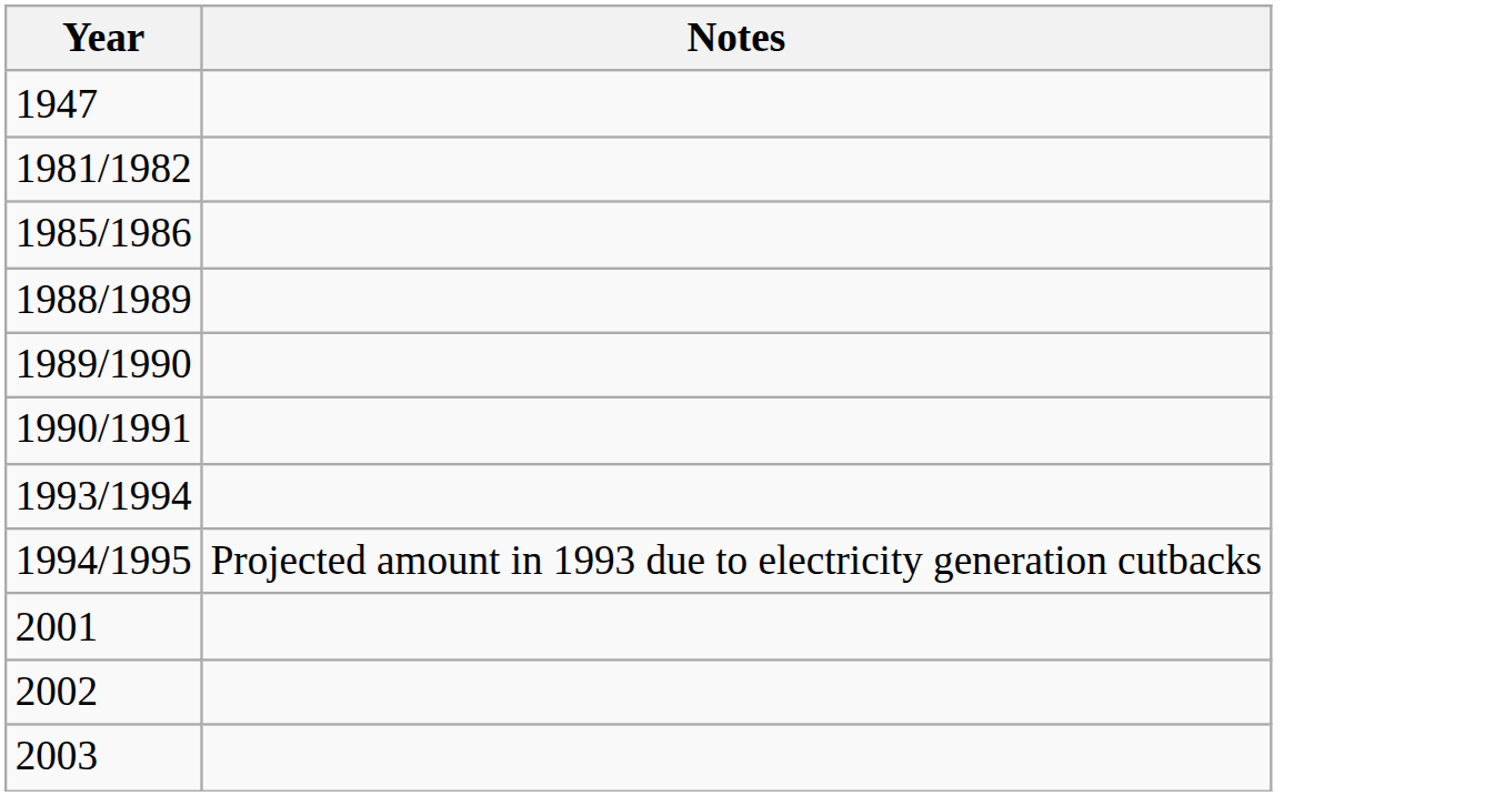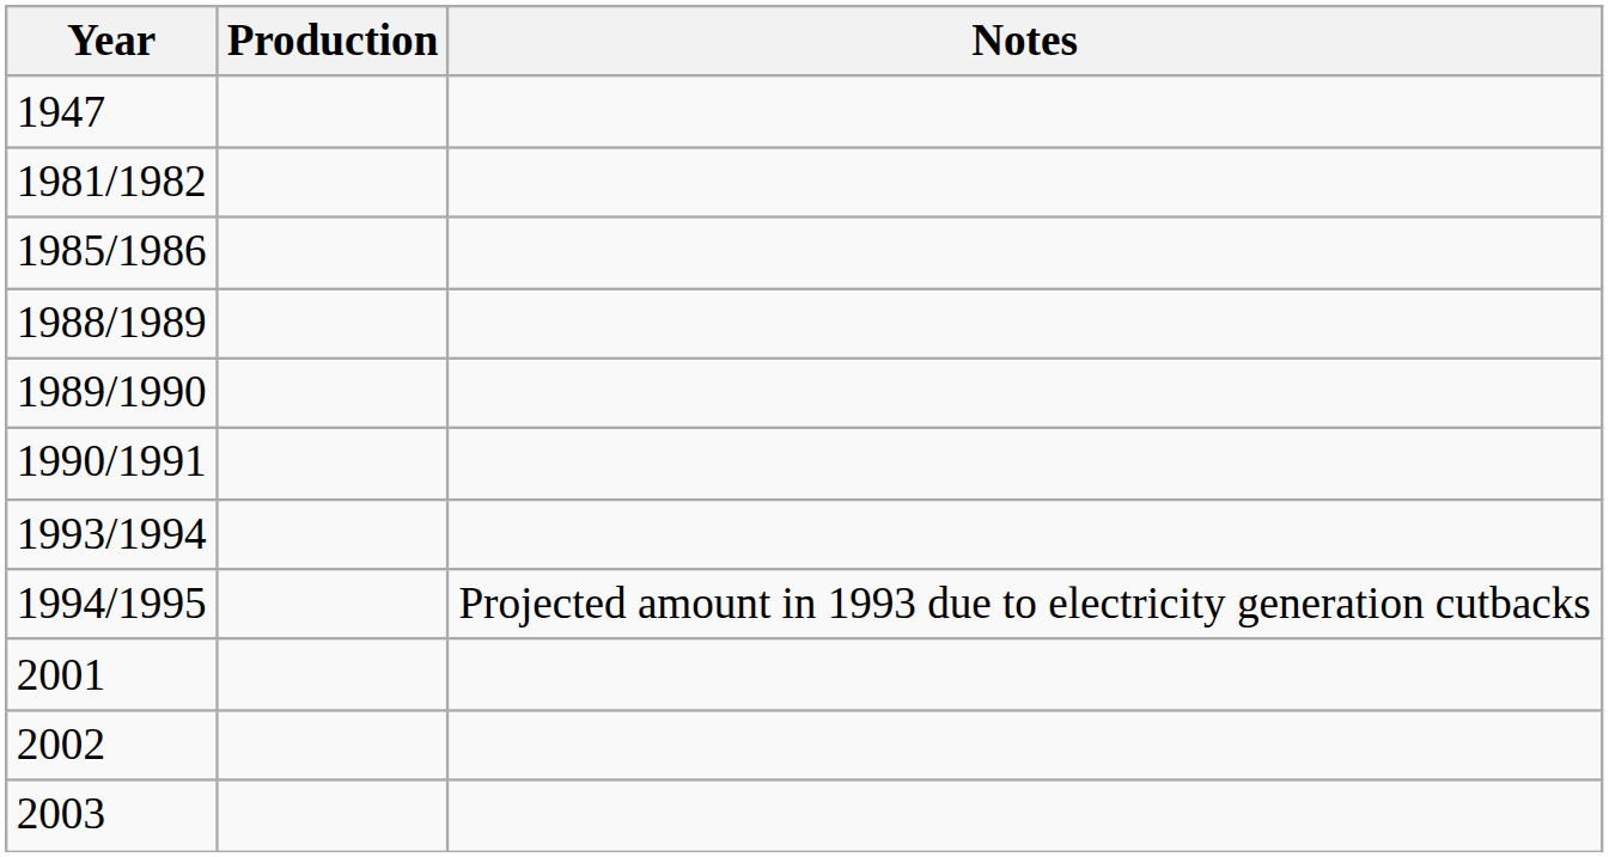 <table class="wikitable">
 <tr>
 <th>Year</th>
+<th>Production</th>
 <th>Notes</th>
 </tr>
 <tr>
 <td>1947</td>
 <td></td>
+<td></td>
 </tr>
 <tr>
 <td>1981/1982</td>
+<td></td>
 <td></td>
 </tr>
 <tr>
 <td>1985/1986</td>
 <td></td>
+<td></td>
 </tr>
 <tr>
 <td>1988/1989</td>
+<td></td>
 <td></td>
 </tr>
 <tr>
 <td>1989/1990</td>
 <td></td>
+<td></td>
 </tr>
 <tr>
 <td>1990/1991</td>
+<td></td>
 <td></td>
 </tr>
 <tr>
 <td>1993/1994</td>
 <td></td>
+<td></td>
 </tr>
 <tr>
 <td>1994/1995</td>
+<td></td>
 <td>Projected amount in 1993 due to electricity generation cutbacks</td>
 </tr>
 <tr>
 <td>2001</td>
 <td></td>
+<td></td>
 </tr>
 <tr>
 <td>2002</td>
+<td></td>
 <td></td>
 </tr>
 <tr>
 <td>2003</td>
 <td></td>
+<td></td>
 </tr>
 </table>
